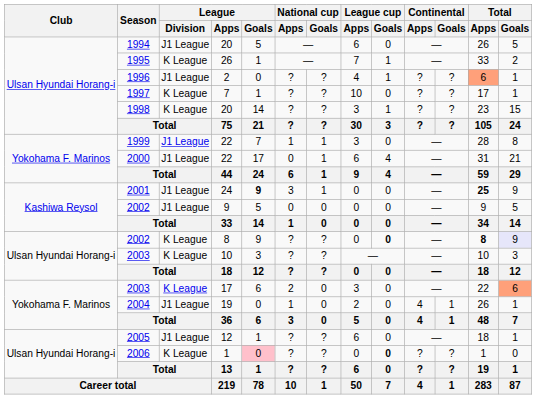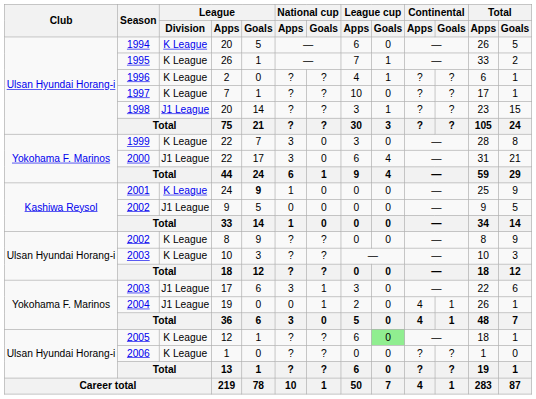 <table class="wikitable" style="text-align:center">
 <tr>
 <th rowspan="2">Club</th>
 <th rowspan="2">Season</th>
 <th colspan="3">League</th>
 <th colspan="2">National cup</th>
 <th colspan="2">League cup</th>
 <th colspan="2">Continental</th>
 <th colspan="2">Total</th>
 </tr>
 <tr>
 <th>Division</th>
 <th>Apps</th>
 <th>Goals</th>
 <th>Apps</th>
 <th>Goals</th>
 <th>Apps</th>
 <th>Goals</th>
 <th>Apps</th>
 <th>Goals</th>
 <th>Apps</th>
 <th>Goals</th>
 </tr>
 <tr>
 <td rowspan="6"><a href='#'>Ulsan Hyundai Horang-i</a></td>
 <td><a href='#'>1994</a></td>
-<td>J1 League</td>
+<td><a href='#'>K League</a></td>
 <td>20</td>
 <td>5</td>
 <td colspan="2">—</td>
 <td>6</td>
 <td>0</td>
 <td colspan="2">—</td>
 <td>26</td>
 <td>5</td>
 </tr>
 <tr>
 <td><a href='#'>1995</a></td>
 <td>K League</td>
 <td>26</td>
 <td>1</td>
 <td colspan="2">—</td>
 <td>7</td>
 <td>1</td>
 <td colspan="2">—</td>
 <td>33</td>
 <td>2</td>
 </tr>
 <tr>
 <td><a href='#'>1996</a></td>
-<td>J1 League</td>
+<td>K League</td>
 <td>2</td>
 <td>0</td>
 <td>?</td>
 <td>?</td>
 <td>4</td>
 <td>1</td>
 <td>?</td>
 <td>?</td>
-<td style="background: lightsalmon;">6</td>
+<td>6</td>
 <td>1</td>
 </tr>
 <tr>
 <td><a href='#'>1997</a></td>
 <td>K League</td>
 <td>7</td>
 <td>1</td>
 <td>?</td>
 <td>?</td>
 <td>10</td>
 <td>0</td>
 <td>?</td>
 <td>?</td>
 <td>17</td>
 <td>1</td>
 </tr>
 <tr>
 <td><a href='#'>1998</a></td>
-<td>K League</td>
+<td><a href='#'>J1 League</a></td>
 <td>20</td>
 <td>14</td>
 <td>?</td>
 <td>?</td>
 <td>3</td>
 <td>1</td>
 <td>?</td>
 <td>?</td>
 <td>23</td>
 <td>15</td>
 </tr>
 <tr>
 <th colspan="2">Total</th>
 <th>75</th>
 <th>21</th>
 <th>?</th>
 <th>?</th>
 <th>30</th>
 <th>3</th>
 <th>?</th>
 <th>?</th>
 <th>105</th>
 <th>24</th>
 </tr>
 <tr>
 <td rowspan="3"><a href='#'>Yokohama F. Marinos</a></td>
 <td><a href='#'>1999</a></td>
-<td><a href='#'>J1 League</a></td>
+<td>K League</td>
 <td>22</td>
 <td>7</td>
-<td>1</td>
-<td>1</td>
+<td>3</td>
+<td>0</td>
 <td>3</td>
 <td>0</td>
 <td colspan="2">—</td>
 <td>28</td>
 <td>8</td>
 </tr>
 <tr>
 <td><a href='#'>2000</a></td>
 <td>J1 League</td>
 <td>22</td>
 <td>17</td>
+<td>3</td>
 <td>0</td>
-<td>1</td>
 <td>6</td>
 <td>4</td>
 <td colspan="2">—</td>
 <td>31</td>
 <td>21</td>
 </tr>
 <tr>
 <th colspan="2">Total</th>
 <th>44</th>
 <th>24</th>
 <th>6</th>
 <th>1</th>
 <th>9</th>
 <th>4</th>
 <th colspan="2">—</th>
 <th>59</th>
 <th>29</th>
 </tr>
 <tr>
 <td rowspan="3"><a href='#'>Kashiwa Reysol</a></td>
 <td><a href='#'>2001</a></td>
-<td>J1 League</td>
+<td><a href='#'>K League</a></td>
 <td>24</td>
 <td><strong>9</strong></td>
-<td>3</td>
 <td>1</td>
 <td>0</td>
 <td>0</td>
+<td>0</td>
 <td colspan="2">—</td>
-<td><strong>25</strong></td>
+<td>25</td>
 <td>9</td>
 </tr>
 <tr>
 <td><a href='#'>2002</a></td>
 <td>J1 League</td>
 <td>9</td>
 <td>5</td>
 <td>0</td>
 <td>0</td>
 <td>0</td>
 <td>0</td>
 <td colspan="2">—</td>
 <td>9</td>
 <td>5</td>
 </tr>
 <tr>
 <th colspan="2">Total</th>
 <th>33</th>
 <th>14</th>
 <th>1</th>
 <th>0</th>
 <th>0</th>
 <th>0</th>
 <th colspan="2">—</th>
 <th>34</th>
 <th>14</th>
 </tr>
 <tr>
 <td rowspan="3">Ulsan Hyundai Horang-i</td>
 <td><a href='#'>2002</a></td>
 <td>K League</td>
 <td>8</td>
 <td>9</td>
 <td>?</td>
 <td>?</td>
 <td>0</td>
-<td><strong>0</strong></td>
+<td>0</td>
 <td colspan="2">—</td>
-<td><strong>8</strong></td>
-<td style="background: lavender;">9</td>
+<td>8</td>
+<td>9</td>
 </tr>
 <tr>
 <td><a href='#'>2003</a></td>
 <td>K League</td>
 <td>10</td>
 <td>3</td>
 <td>?</td>
 <td>?</td>
 <td colspan="2">—</td>
 <td colspan="2">—</td>
 <td>10</td>
 <td>3</td>
 </tr>
 <tr>
 <th colspan="2">Total</th>
 <th>18</th>
 <th>12</th>
 <th>?</th>
 <th>?</th>
 <th>0</th>
 <th>0</th>
 <th colspan="2">—</th>
 <th>18</th>
 <th>12</th>
 </tr>
 <tr>
 <td rowspan="3">Yokohama F. Marinos</td>
 <td><a href='#'>2003</a></td>
-<td><a href='#'>K League</a></td>
+<td>J1 League</td>
 <td>17</td>
 <td>6</td>
-<td>2</td>
-<td>0</td>
+<td>3</td>
+<td>1</td>
 <td>3</td>
 <td>0</td>
 <td colspan="2">—</td>
 <td>22</td>
-<td style="background: lightsalmon;">6</td>
+<td>6</td>
 </tr>
 <tr>
 <td><a href='#'>2004</a></td>
 <td>J1 League</td>
 <td>19</td>
 <td>0</td>
+<td>0</td>
 <td>1</td>
-<td>0</td>
 <td>2</td>
 <td>0</td>
 <td>4</td>
 <td>1</td>
 <td>26</td>
 <td>1</td>
 </tr>
 <tr>
 <th colspan="2">Total</th>
 <th>36</th>
 <th>6</th>
 <th>3</th>
 <th>0</th>
 <th>5</th>
 <th>0</th>
 <th>4</th>
 <th>1</th>
 <th>48</th>
 <th>7</th>
 </tr>
 <tr>
 <td rowspan="3">Ulsan Hyundai Horang-i</td>
 <td><a href='#'>2005</a></td>
-<td>J1 League</td>
+<td>K League</td>
 <td>12</td>
 <td>1</td>
 <td>?</td>
 <td>?</td>
 <td>6</td>
-<td>0</td>
+<td style="background: lightgreen;">0</td>
 <td colspan="2">—</td>
 <td>18</td>
 <td>1</td>
 </tr>
 <tr>
 <td><a href='#'>2006</a></td>
 <td>K League</td>
 <td>1</td>
-<td style="background: pink;">0</td>
+<td>0</td>
 <td>?</td>
 <td>?</td>
 <td>0</td>
-<td><strong>0</strong></td>
+<td>0</td>
 <td>?</td>
 <td>?</td>
 <td>1</td>
 <td>0</td>
 </tr>
 <tr>
 <th colspan="2">Total</th>
 <th>13</th>
 <th>1</th>
 <th>?</th>
 <th>?</th>
 <th>6</th>
 <th>0</th>
 <th>?</th>
 <th>?</th>
 <th>19</th>
 <th>1</th>
 </tr>
 <tr>
 <th colspan="3">Career total</th>
 <th>219</th>
 <th>78</th>
 <th>10</th>
 <th>1</th>
 <th>50</th>
 <th>7</th>
 <th>4</th>
 <th>1</th>
 <th>283</th>
 <th>87</th>
 </tr>
 </table>
